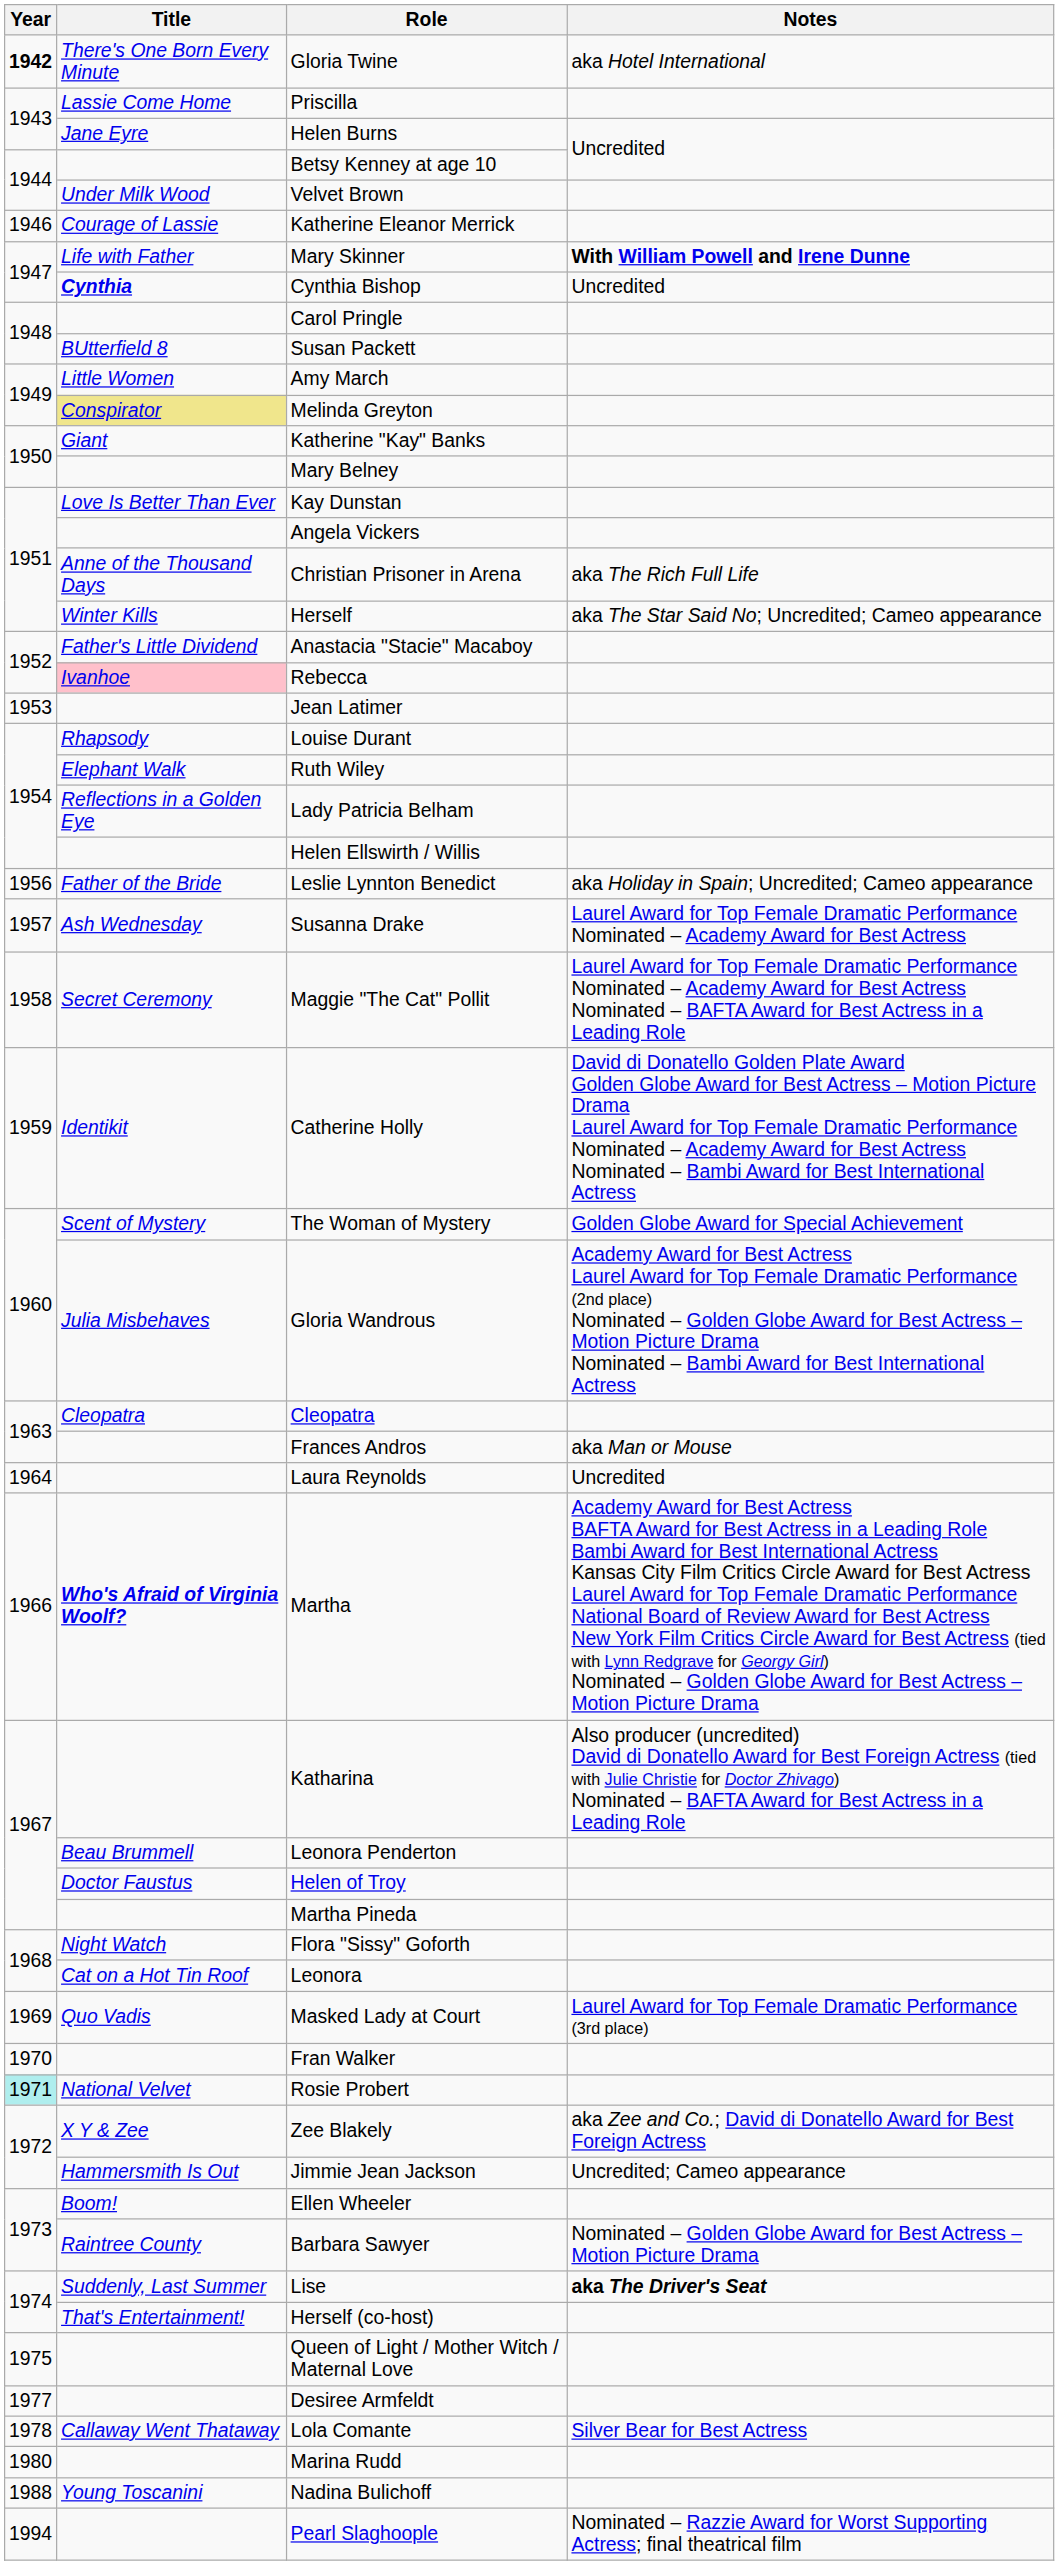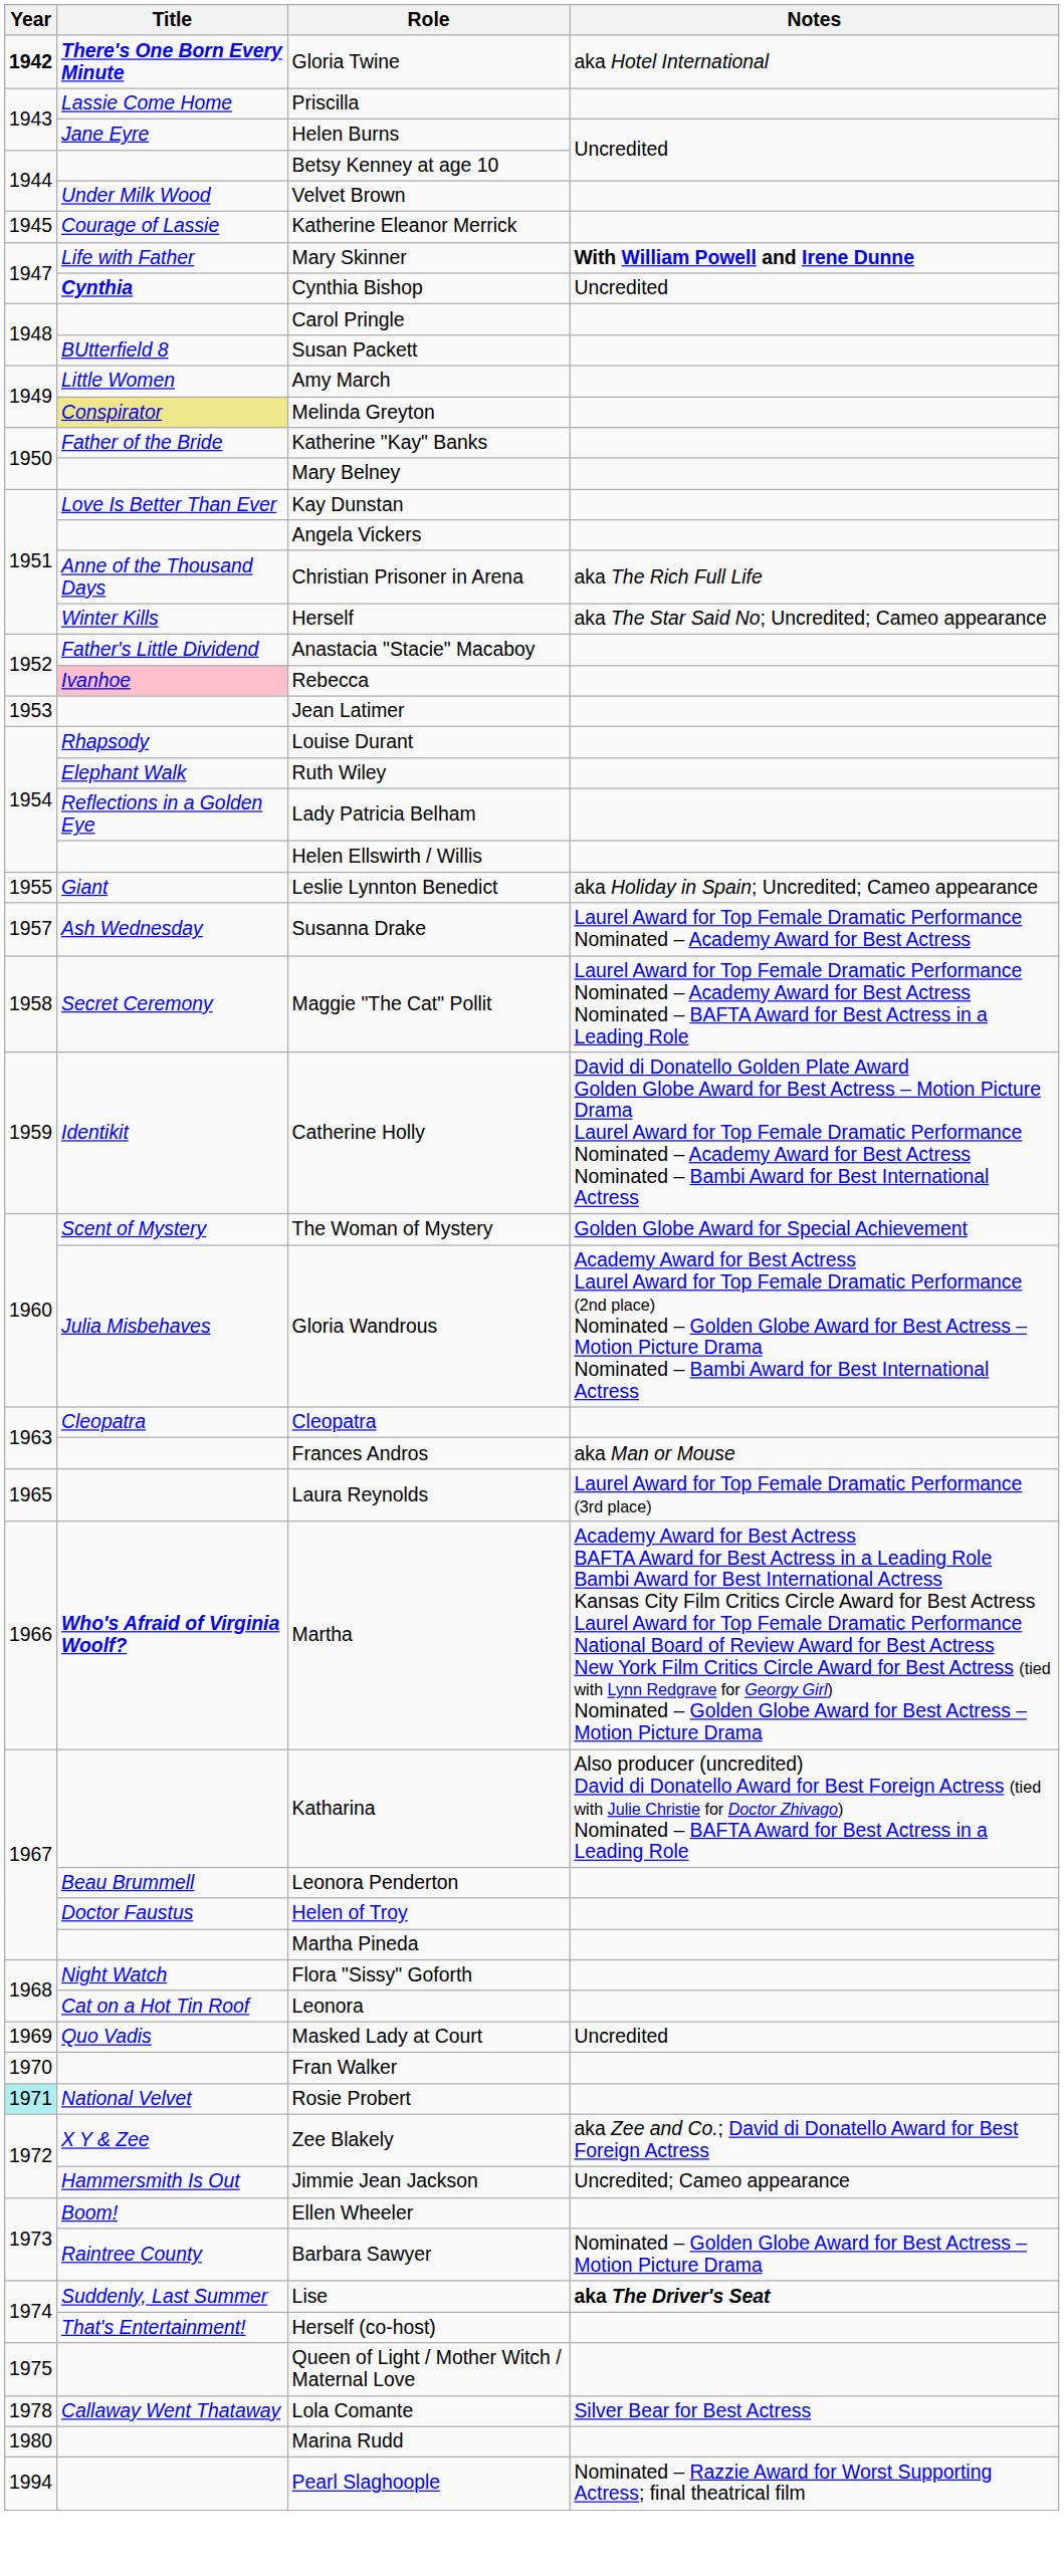 <table class="wikitable sortable">
 <tr>
 <th>Year</th>
 <th>Title</th>
 <th>Role</th>
 <th class="unsortable">Notes</th>
 </tr>
 <tr>
 <td><strong>1942</strong></td>
-<td><em><a href='#'>There's One Born Every Minute</a></em></td>
+<td><strong><em><a href='#'>There's One Born Every Minute</a></em></strong></td>
 <td>Gloria Twine</td>
 <td>aka <em>Hotel International</em></td>
 </tr>
 <tr>
 <td rowspan="2">1943</td>
 <td><em><a href='#'>Lassie Come Home</a></em></td>
 <td>Priscilla</td>
 <td></td>
 </tr>
 <tr>
 <td><em><a href='#'>Jane Eyre</a></em></td>
 <td>Helen Burns</td>
 <td rowspan="2">Uncredited</td>
 </tr>
 <tr>
 <td rowspan="2">1944</td>
 <td><em></em></td>
 <td>Betsy Kenney at age 10</td>
 </tr>
 <tr>
 <td><em><a href='#'>Under Milk Wood</a></em></td>
 <td>Velvet Brown</td>
 <td></td>
 </tr>
 <tr>
-<td>1946</td>
+<td>1945</td>
 <td><em><a href='#'>Courage of Lassie</a></em></td>
 <td>Katherine Eleanor Merrick</td>
 <td></td>
 </tr>
 <tr>
 <td rowspan="2">1947</td>
 <td><em><a href='#'>Life with Father</a></em></td>
 <td>Mary Skinner</td>
 <td><strong>With <a href='#'>William Powell</a> and <a href='#'>Irene Dunne</a></strong></td>
 </tr>
 <tr>
 <td><strong><em><a href='#'>Cynthia</a></em></strong></td>
 <td>Cynthia Bishop</td>
 <td>Uncredited</td>
 </tr>
 <tr>
 <td rowspan="2">1948</td>
 <td><em></em></td>
 <td>Carol Pringle</td>
 <td></td>
 </tr>
 <tr>
 <td><em><a href='#'>BUtterfield 8</a></em></td>
 <td>Susan Packett</td>
 <td></td>
 </tr>
 <tr>
 <td rowspan="2">1949</td>
 <td><em><a href='#'>Little Women</a></em></td>
 <td>Amy March</td>
 <td></td>
 </tr>
 <tr>
 <td style="background: khaki;"><em><a href='#'>Conspirator</a></em></td>
 <td>Melinda Greyton</td>
 <td></td>
 </tr>
 <tr>
 <td rowspan="2">1950</td>
-<td><em><a href='#'>Giant</a></em></td>
+<td><em><a href='#'>Father of the Bride</a></em></td>
 <td>Katherine "Kay" Banks</td>
 <td></td>
 </tr>
 <tr>
 <td><em></em></td>
 <td>Mary Belney</td>
 <td></td>
 </tr>
 <tr>
 <td rowspan="4">1951</td>
 <td><em><a href='#'>Love Is Better Than Ever</a></em></td>
 <td>Kay Dunstan</td>
 <td></td>
 </tr>
 <tr>
 <td><em></em></td>
 <td>Angela Vickers</td>
 <td></td>
 </tr>
 <tr>
 <td><em><a href='#'>Anne of the Thousand Days</a></em></td>
 <td>Christian Prisoner in Arena</td>
 <td>aka <em>The Rich Full Life</em></td>
 </tr>
 <tr>
 <td><em><a href='#'>Winter Kills</a></em></td>
 <td>Herself</td>
 <td>aka <em>The Star Said No</em>; Uncredited; Cameo appearance</td>
 </tr>
 <tr>
 <td rowspan="2">1952</td>
 <td><em><a href='#'>Father's Little Dividend</a></em></td>
 <td>Anastacia "Stacie" Macaboy</td>
 <td></td>
 </tr>
 <tr>
 <td style="background: pink;"><em><a href='#'>Ivanhoe</a></em></td>
 <td>Rebecca</td>
 <td></td>
 </tr>
 <tr>
 <td>1953</td>
 <td><em></em></td>
 <td>Jean Latimer</td>
 <td></td>
 </tr>
 <tr>
 <td rowspan="4">1954</td>
 <td><em><a href='#'>Rhapsody</a></em></td>
 <td>Louise Durant</td>
 <td></td>
 </tr>
 <tr>
 <td><em><a href='#'>Elephant Walk</a></em></td>
 <td>Ruth Wiley</td>
 <td></td>
 </tr>
 <tr>
 <td><em><a href='#'>Reflections in a Golden Eye</a></em></td>
 <td>Lady Patricia Belham</td>
 <td></td>
 </tr>
 <tr>
 <td><em></em></td>
 <td>Helen Ellswirth / Willis</td>
 <td></td>
 </tr>
 <tr>
-<td>1956</td>
-<td><em><a href='#'>Father of the Bride</a></em></td>
+<td>1955</td>
+<td><em><a href='#'>Giant</a></em></td>
 <td>Leslie Lynnton Benedict</td>
 <td>aka <em>Holiday in Spain</em>; Uncredited; Cameo appearance</td>
 </tr>
 <tr>
 <td>1957</td>
 <td><em><a href='#'>Ash Wednesday</a></em></td>
 <td>Susanna Drake</td>
 <td><a href='#'>Laurel Award for Top Female Dramatic Performance</a><br>Nominated – <a href='#'>Academy Award for Best Actress</a></td>
 </tr>
 <tr>
 <td>1958</td>
 <td><em><a href='#'>Secret Ceremony</a></em></td>
 <td>Maggie "The Cat" Pollit</td>
 <td><a href='#'>Laurel Award for Top Female Dramatic Performance</a><br>Nominated – <a href='#'>Academy Award for Best Actress</a><br>Nominated – <a href='#'>BAFTA Award for Best Actress in a Leading Role</a></td>
 </tr>
 <tr>
 <td>1959</td>
 <td><em><a href='#'>Identikit</a></em></td>
 <td>Catherine Holly</td>
 <td><a href='#'>David di Donatello Golden Plate Award</a><br><a href='#'>Golden Globe Award for Best Actress – Motion Picture Drama</a><br><a href='#'>Laurel Award for Top Female Dramatic Performance</a><br>Nominated – <a href='#'>Academy Award for Best Actress</a><br>Nominated – <a href='#'>Bambi Award for Best International Actress</a></td>
 </tr>
 <tr>
 <td rowspan="2">1960</td>
 <td><em><a href='#'>Scent of Mystery</a></em></td>
 <td>The Woman of Mystery</td>
 <td><a href='#'>Golden Globe Award for Special Achievement</a></td>
 </tr>
 <tr>
 <td><em><a href='#'>Julia Misbehaves</a></em></td>
 <td>Gloria Wandrous</td>
 <td><a href='#'>Academy Award for Best Actress</a><br><a href='#'>Laurel Award for Top Female Dramatic Performance</a> <small>(2nd place)</small><br>Nominated – <a href='#'>Golden Globe Award for Best Actress – Motion Picture Drama</a><br>Nominated – <a href='#'>Bambi Award for Best International Actress</a></td>
 </tr>
 <tr>
 <td rowspan="2">1963</td>
 <td><em><a href='#'>Cleopatra</a></em></td>
 <td><a href='#'>Cleopatra</a></td>
 <td></td>
 </tr>
 <tr>
 <td><em></em></td>
 <td>Frances Andros</td>
 <td>aka <em>Man or Mouse</em></td>
 </tr>
 <tr>
-<td>1964</td>
+<td>1965</td>
 <td><em></em></td>
 <td>Laura Reynolds</td>
-<td>Uncredited</td>
+<td><a href='#'>Laurel Award for Top Female Dramatic Performance</a> <small>(3rd place)</small></td>
 </tr>
 <tr>
 <td>1966</td>
 <td><strong><em><a href='#'>Who's Afraid of Virginia Woolf?</a></em></strong></td>
 <td>Martha</td>
 <td><a href='#'>Academy Award for Best Actress</a><br><a href='#'>BAFTA Award for Best Actress in a Leading Role</a><br><a href='#'>Bambi Award for Best International Actress</a><br>Kansas City Film Critics Circle Award for Best Actress<br><a href='#'>Laurel Award for Top Female Dramatic Performance</a><br><a href='#'>National Board of Review Award for Best Actress</a><br><a href='#'>New York Film Critics Circle Award for Best Actress</a> <small>(tied with <a href='#'>Lynn Redgrave</a> for <em><a href='#'>Georgy Girl</a></em>)</small><br>Nominated – <a href='#'>Golden Globe Award for Best Actress – Motion Picture Drama</a></td>
 </tr>
 <tr>
 <td rowspan="4">1967</td>
 <td><em></em></td>
 <td>Katharina</td>
 <td>Also producer (uncredited)<br><a href='#'>David di Donatello Award for Best Foreign Actress</a> <small>(tied with <a href='#'>Julie Christie</a> for <em><a href='#'>Doctor Zhivago</a></em>)</small><br>Nominated – <a href='#'>BAFTA Award for Best Actress in a Leading Role</a></td>
 </tr>
 <tr>
 <td><em><a href='#'>Beau Brummell</a></em></td>
 <td>Leonora Penderton</td>
 <td></td>
 </tr>
 <tr>
 <td><em><a href='#'>Doctor Faustus</a></em></td>
 <td><a href='#'>Helen of Troy</a></td>
 <td></td>
 </tr>
 <tr>
 <td><em></em></td>
 <td>Martha Pineda</td>
 <td></td>
 </tr>
 <tr>
 <td rowspan="2">1968</td>
 <td><em><a href='#'>Night Watch</a></em></td>
 <td>Flora "Sissy" Goforth</td>
 <td></td>
 </tr>
 <tr>
 <td><em><a href='#'>Cat on a Hot Tin Roof</a></em></td>
 <td>Leonora</td>
 <td></td>
 </tr>
 <tr>
 <td>1969</td>
 <td><em><a href='#'>Quo Vadis</a></em></td>
 <td>Masked Lady at Court</td>
-<td><a href='#'>Laurel Award for Top Female Dramatic Performance</a> <small>(3rd place)</small></td>
+<td>Uncredited</td>
 </tr>
 <tr>
 <td>1970</td>
 <td><em></em></td>
 <td>Fran Walker</td>
 <td></td>
 </tr>
 <tr>
 <td style="background: paleturquoise;">1971</td>
 <td><em><a href='#'>National Velvet</a></em></td>
 <td>Rosie Probert</td>
 <td></td>
 </tr>
 <tr>
 <td rowspan="2">1972</td>
 <td><em><a href='#'>X Y & Zee</a></em></td>
 <td>Zee Blakely</td>
 <td>aka <em>Zee and Co.</em>; <a href='#'>David di Donatello Award for Best Foreign Actress</a></td>
 </tr>
 <tr>
 <td><em><a href='#'>Hammersmith Is Out</a></em></td>
 <td>Jimmie Jean Jackson</td>
 <td>Uncredited; Cameo appearance</td>
 </tr>
 <tr>
 <td rowspan="2">1973</td>
 <td><em><a href='#'>Boom!</a></em></td>
 <td>Ellen Wheeler</td>
 <td></td>
 </tr>
 <tr>
 <td><em><a href='#'>Raintree County</a></em></td>
 <td>Barbara Sawyer</td>
 <td>Nominated – <a href='#'>Golden Globe Award for Best Actress – Motion Picture Drama</a></td>
 </tr>
 <tr>
 <td rowspan="2">1974</td>
 <td><em><a href='#'>Suddenly, Last Summer</a></em></td>
 <td>Lise</td>
 <td><strong>aka <em>The Driver's Seat</em></strong></td>
 </tr>
 <tr>
 <td><em><a href='#'>That's Entertainment!</a></em></td>
 <td>Herself (co-host)</td>
 <td></td>
 </tr>
 <tr>
 <td>1975</td>
 <td><em></em></td>
 <td>Queen of Light / Mother Witch / Maternal Love</td>
 <td></td>
 </tr>
 <tr>
-<td>1977</td>
-<td><em></em></td>
-<td>Desiree Armfeldt</td>
-<td></td>
-</tr>
-<tr>
 <td>1978</td>
 <td><em><a href='#'>Callaway Went Thataway</a></em></td>
 <td>Lola Comante</td>
 <td><a href='#'>Silver Bear for Best Actress</a></td>
 </tr>
 <tr>
 <td>1980</td>
 <td><em></em></td>
 <td>Marina Rudd</td>
 <td></td>
 </tr>
 <tr>
-<td>1988</td>
-<td><em><a href='#'>Young Toscanini</a></em></td>
-<td>Nadina Bulichoff</td>
-<td></td>
-</tr>
-<tr>
 <td>1994</td>
 <td><em></em></td>
 <td><a href='#'>Pearl Slaghoople</a></td>
 <td>Nominated – <a href='#'>Razzie Award for Worst Supporting Actress</a>; final theatrical film</td>
 </tr>
 </table>
